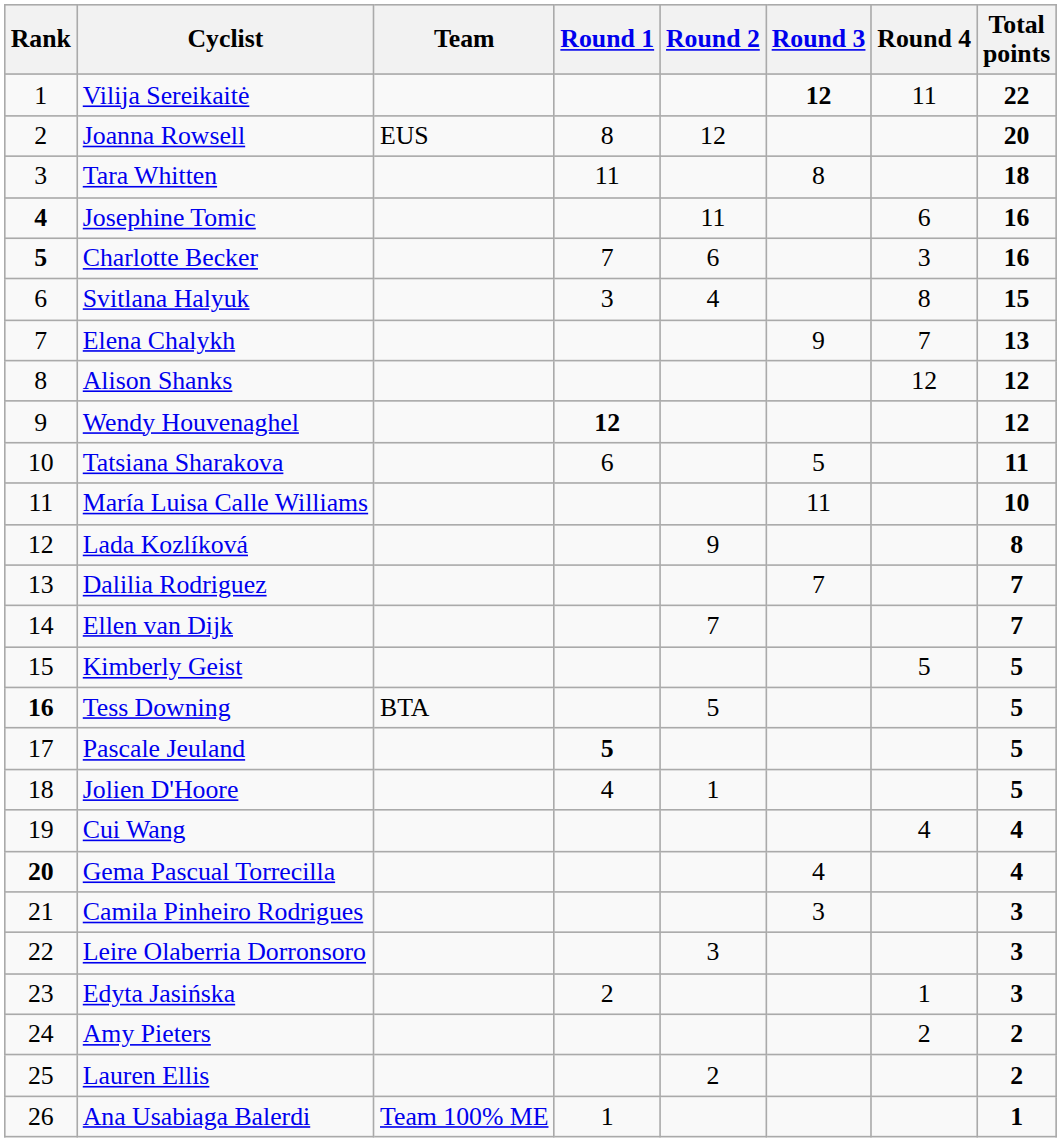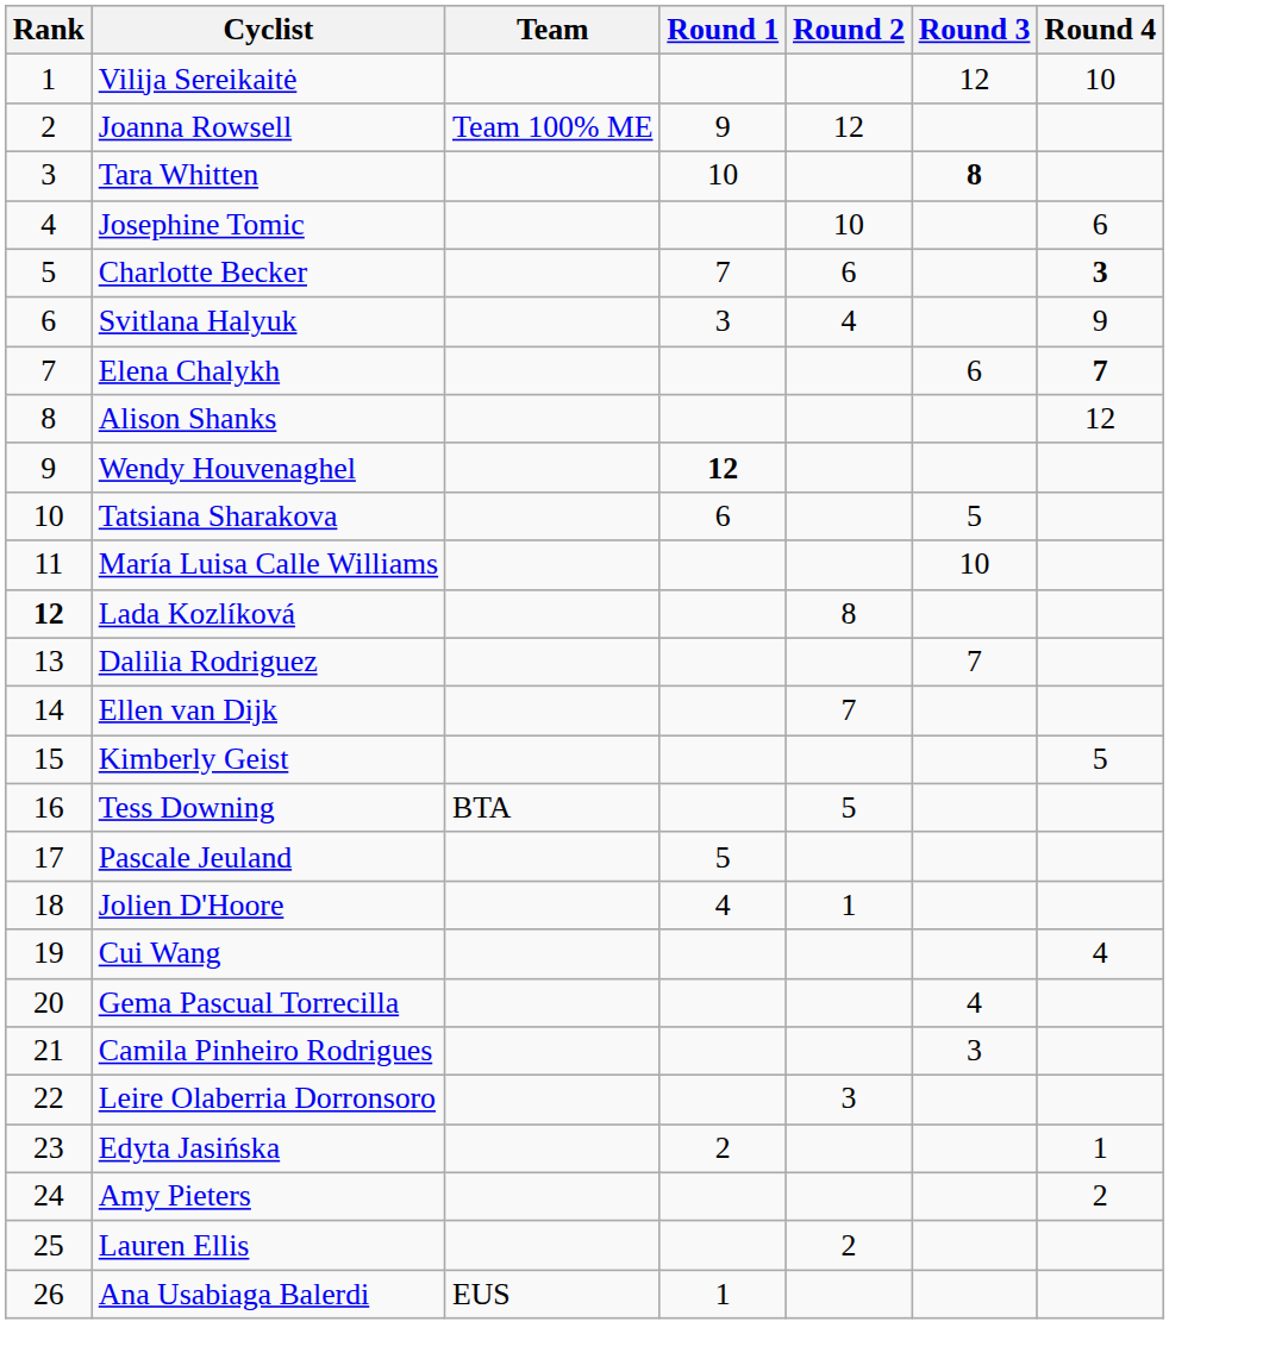 <table class=wikitable sortable style=text-align:center;>
 <tr>
 <th>Rank</th>
 <th class=unsortable>Cyclist</th>
 <th>Team</th>
 <th><a href='#'>Round 1</a></th>
 <th><a href='#'>Round 2</a></th>
 <th><a href='#'>Round 3</a></th>
 <th>Round 4</th>
-<th>Total<br>points</th>
 </tr>
 <tr>
 <td align=center>1</td>
 <td align=left><a href='#'>Vilija Sereikaitė</a></td>
 <td align=left></td>
 <td></td>
 <td></td>
-<td><strong>12</strong></td>
-<td>11</td>
-<td><strong>22</strong></td>
+<td>12</td>
+<td>10</td>
 </tr>
 <tr>
 <td align=center>2</td>
 <td align=left><a href='#'>Joanna Rowsell</a></td>
-<td align=left>EUS</td>
-<td>8</td>
+<td align=left><a href='#'>Team 100% ME</a></td>
+<td>9</td>
 <td>12</td>
 <td></td>
 <td></td>
-<td><strong>20</strong></td>
 </tr>
 <tr>
 <td align=center>3</td>
 <td align=left><a href='#'>Tara Whitten</a></td>
 <td align=left></td>
-<td>11</td>
+<td>10</td>
 <td></td>
-<td>8</td>
+<td><strong>8</strong></td>
 <td></td>
-<td><strong>18</strong></td>
 </tr>
 <tr>
-<td align=center><strong>4</strong></td>
+<td align=center>4</td>
 <td align=left><a href='#'>Josephine Tomic</a></td>
 <td align=left></td>
 <td></td>
-<td>11</td>
+<td>10</td>
 <td></td>
 <td>6</td>
-<td><strong>16</strong></td>
 </tr>
 <tr>
-<td align=center><strong>5</strong></td>
+<td align=center>5</td>
 <td align=left><a href='#'>Charlotte Becker</a></td>
 <td align=left></td>
 <td>7</td>
 <td>6</td>
 <td></td>
-<td>3</td>
-<td><strong>16</strong></td>
+<td><strong>3</strong></td>
 </tr>
 <tr>
 <td align=center>6</td>
 <td align=left><a href='#'>Svitlana Halyuk</a></td>
 <td align=left></td>
 <td>3</td>
 <td>4</td>
 <td></td>
-<td>8</td>
-<td><strong>15</strong></td>
+<td>9</td>
 </tr>
 <tr>
 <td align=center>7</td>
 <td align=left><a href='#'>Elena Chalykh</a></td>
 <td align=left></td>
 <td></td>
 <td></td>
-<td>9</td>
-<td>7</td>
-<td><strong>13</strong></td>
+<td>6</td>
+<td><strong>7</strong></td>
 </tr>
 <tr>
 <td align=center>8</td>
 <td align=left><a href='#'>Alison Shanks</a></td>
 <td align=left></td>
 <td></td>
 <td></td>
 <td></td>
 <td>12</td>
-<td><strong>12</strong></td>
 </tr>
 <tr>
 <td align=center>9</td>
 <td align=left><a href='#'>Wendy Houvenaghel</a></td>
 <td align=left></td>
 <td><strong>12</strong></td>
 <td></td>
 <td></td>
 <td></td>
-<td><strong>12</strong></td>
 </tr>
 <tr>
 <td align=center>10</td>
 <td align=left><a href='#'>Tatsiana Sharakova</a></td>
 <td align=left></td>
 <td>6</td>
 <td></td>
 <td>5</td>
 <td></td>
-<td><strong>11</strong></td>
 </tr>
 <tr>
 <td align=center>11</td>
 <td align=left><a href='#'>María Luisa Calle Williams</a></td>
 <td align=left></td>
 <td></td>
 <td></td>
-<td>11</td>
+<td>10</td>
 <td></td>
-<td><strong>10</strong></td>
 </tr>
 <tr>
-<td align=center>12</td>
+<td align=center><strong>12</strong></td>
 <td align=left><a href='#'>Lada Kozlíková</a></td>
 <td align=left></td>
 <td></td>
-<td>9</td>
+<td>8</td>
 <td></td>
 <td></td>
-<td><strong>8</strong></td>
 </tr>
 <tr>
 <td align=center>13</td>
 <td align=left><a href='#'>Dalilia Rodriguez</a></td>
 <td align=left></td>
 <td></td>
 <td></td>
 <td>7</td>
 <td></td>
-<td><strong>7</strong></td>
 </tr>
 <tr>
 <td align=center>14</td>
 <td align=left><a href='#'>Ellen van Dijk</a></td>
 <td align=left></td>
 <td></td>
 <td>7</td>
 <td></td>
 <td></td>
-<td><strong>7</strong></td>
 </tr>
 <tr>
 <td align=center>15</td>
 <td align=left><a href='#'>Kimberly Geist</a></td>
 <td align=left></td>
 <td></td>
 <td></td>
 <td></td>
 <td>5</td>
-<td><strong>5</strong></td>
 </tr>
 <tr>
-<td align=center><strong>16</strong></td>
+<td align=center>16</td>
 <td align=left><a href='#'>Tess Downing</a></td>
 <td align=left>BTA</td>
 <td></td>
 <td>5</td>
 <td></td>
 <td></td>
-<td><strong>5</strong></td>
 </tr>
 <tr>
 <td align=center>17</td>
 <td align=left><a href='#'>Pascale Jeuland</a></td>
 <td align=left></td>
-<td><strong>5</strong></td>
+<td>5</td>
 <td></td>
 <td></td>
 <td></td>
-<td><strong>5</strong></td>
 </tr>
 <tr>
 <td align=center>18</td>
 <td align=left><a href='#'>Jolien D'Hoore</a></td>
 <td align=left></td>
 <td>4</td>
 <td>1</td>
 <td></td>
 <td></td>
-<td><strong>5</strong></td>
 </tr>
 <tr>
 <td align=center>19</td>
 <td align=left><a href='#'>Cui Wang</a></td>
 <td align=left></td>
 <td></td>
 <td></td>
 <td></td>
 <td>4</td>
-<td><strong>4</strong></td>
 </tr>
 <tr>
-<td align=center><strong>20</strong></td>
+<td align=center>20</td>
 <td align=left><a href='#'>Gema Pascual Torrecilla</a></td>
 <td align=left></td>
 <td></td>
 <td></td>
 <td>4</td>
 <td></td>
-<td><strong>4</strong></td>
 </tr>
 <tr>
 <td align=center>21</td>
 <td align=left><a href='#'>Camila Pinheiro Rodrigues</a></td>
 <td align=left></td>
 <td></td>
 <td></td>
 <td>3</td>
 <td></td>
-<td><strong>3</strong></td>
 </tr>
 <tr>
 <td align=center>22</td>
 <td align=left><a href='#'>Leire Olaberria Dorronsoro</a></td>
 <td align=left></td>
 <td></td>
 <td>3</td>
 <td></td>
 <td></td>
-<td><strong>3</strong></td>
 </tr>
 <tr>
 <td align=center>23</td>
 <td align=left><a href='#'>Edyta Jasińska</a></td>
 <td align=left></td>
 <td>2</td>
 <td></td>
 <td></td>
 <td>1</td>
-<td><strong>3</strong></td>
 </tr>
 <tr>
 <td align=center>24</td>
 <td align=left><a href='#'>Amy Pieters</a></td>
 <td align=left></td>
 <td></td>
 <td></td>
 <td></td>
 <td>2</td>
-<td><strong>2</strong></td>
 </tr>
 <tr>
 <td align=center>25</td>
 <td align=left><a href='#'>Lauren Ellis</a></td>
 <td align=left></td>
 <td></td>
 <td>2</td>
 <td></td>
 <td></td>
-<td><strong>2</strong></td>
 </tr>
 <tr>
 <td align=center>26</td>
 <td align=left><a href='#'>Ana Usabiaga Balerdi</a></td>
-<td align=left><a href='#'>Team 100% ME</a></td>
+<td align=left>EUS</td>
 <td>1</td>
 <td></td>
 <td></td>
 <td></td>
-<td><strong>1</strong></td>
 </tr>
 </table>
